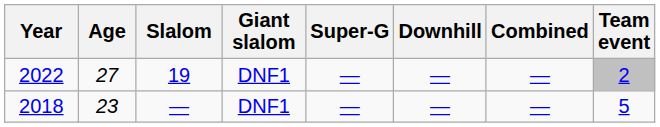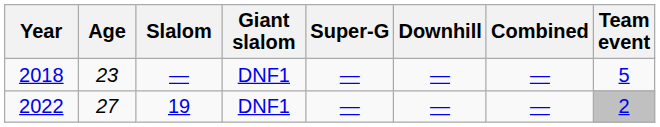 <table class=wikitable style="text-align:center">
 <tr>
 <th>  Year  </th>
 <th> Age </th>
 <th> Slalom </th>
 <th> Giant <br> slalom </th>
 <th>Super-G</th>
 <th>Downhill</th>
 <th>Combined</th>
 <th>Team<br>event</th>
 </tr>
 <tr>
+<td><a href='#'>2018</a></td>
+<td><em>23</em></td>
+<td><a href='#'>—</a></td>
+<td><a href='#'>DNF1</a></td>
+<td><a href='#'>—</a></td>
+<td><a href='#'>—</a></td>
+<td><a href='#'>—</a></td>
+<td><a href='#'>5</a></td>
+</tr>
+<tr>
 <td><a href='#'>2022</a></td>
 <td><em>27</em></td>
 <td><a href='#'>19</a></td>
 <td><a href='#'>DNF1</a></td>
 <td><a href='#'>—</a></td>
 <td><a href='#'>—</a></td>
 <td><a href='#'>—</a></td>
 <td style="background:silver;"><a href='#'>2</a></td>
 </tr>
-<tr>
-<td><a href='#'>2018</a></td>
-<td><em>23</em></td>
-<td><a href='#'>—</a></td>
-<td><a href='#'>DNF1</a></td>
-<td><a href='#'>—</a></td>
-<td><a href='#'>—</a></td>
-<td><a href='#'>—</a></td>
-<td><a href='#'>5</a></td>
-</tr>
 </table>
